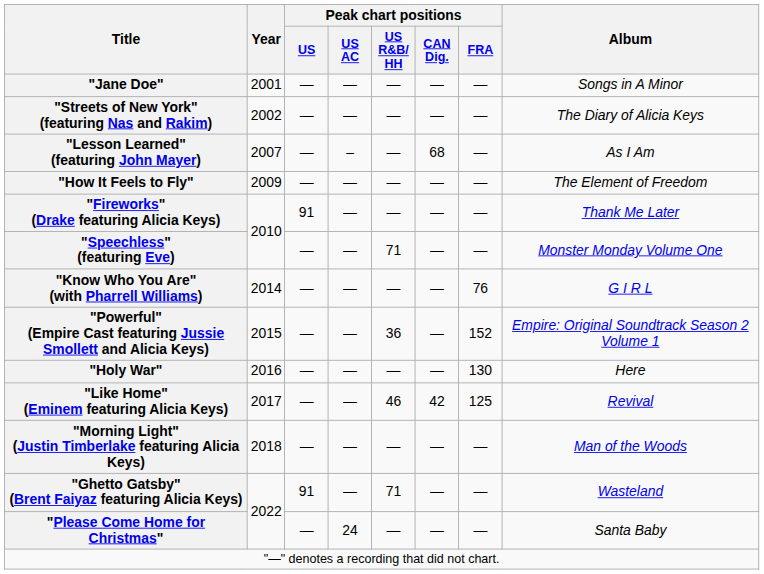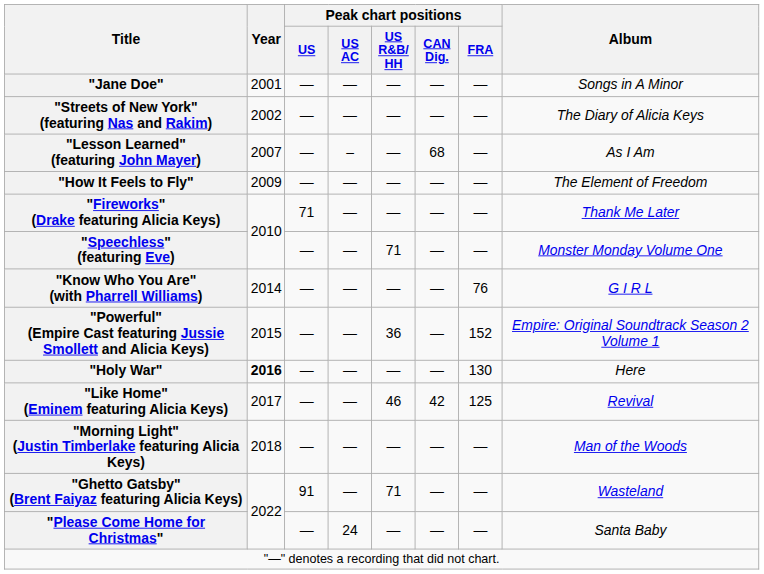 <table class="wikitable plainrowheaders" style="text-align:center;">
 <tr>
 <th scope="col" rowspan="2" style="width:17em;">Title</th>
 <th scope="col" rowspan="2">Year</th>
 <th scope="col" colspan="5">Peak chart positions</th>
 <th scope="col" rowspan="2">Album</th>
 </tr>
 <tr>
 <th scope="col" style="width:3em;font-size:90%;"><a href='#'>US</a><br></th>
 <th scope="col" style="width:3em;font-size:90%;"><a href='#'>US<br>AC</a><br></th>
 <th scope="col" style="width:3em;font-size:90%;"><a href='#'>US<br>R&B/<br>HH</a><br></th>
 <th scope="col" style="width:3em;font-size:90%;"><a href='#'>CAN<br>Dig.</a><br></th>
 <th scope="col" style="width:3em;font-size:90%;"><a href='#'>FRA</a><br></th>
 </tr>
 <tr>
 <th scope="row">"Jane Doe"</th>
 <td>2001</td>
 <td>—</td>
 <td>—</td>
 <td>—</td>
 <td>—</td>
 <td>—</td>
 <td><em>Songs in A Minor</em></td>
 </tr>
 <tr>
 <th scope="row">"Streets of New York"<br><span>(featuring <a href='#'>Nas</a> and <a href='#'>Rakim</a>)</span></th>
 <td>2002</td>
 <td>—</td>
 <td>—</td>
 <td>—</td>
 <td>—</td>
 <td>—</td>
 <td><em>The Diary of Alicia Keys</em></td>
 </tr>
 <tr>
 <th scope="row">"Lesson Learned"<br><span>(featuring <a href='#'>John Mayer</a>)</span></th>
 <td>2007</td>
 <td>—</td>
 <td>–</td>
 <td>—</td>
 <td>68</td>
 <td>—</td>
 <td><em>As I Am</em></td>
 </tr>
 <tr>
 <th scope="row">"How It Feels to Fly"</th>
 <td>2009</td>
 <td>—</td>
 <td>—</td>
 <td>—</td>
 <td>—</td>
 <td>—</td>
 <td><em>The Element of Freedom</em></td>
 </tr>
 <tr>
 <th scope="row">"<a href='#'>Fireworks</a>"<br><span>(<a href='#'>Drake</a> featuring Alicia Keys)</span></th>
 <td rowspan="2">2010</td>
-<td>91</td>
+<td>71</td>
 <td>—</td>
 <td>—</td>
 <td>—</td>
 <td>—</td>
 <td><em><a href='#'>Thank Me Later</a></em></td>
 </tr>
 <tr>
 <th scope="row">"<a href='#'>Speechless</a>"<br><span>(featuring <a href='#'>Eve</a>)</span></th>
 <td>—</td>
 <td>—</td>
 <td>71</td>
 <td>—</td>
 <td>—</td>
 <td><em><a href='#'>Monster Monday Volume One</a></em></td>
 </tr>
 <tr>
 <th scope="row">"Know Who You Are"<br><span>(with <a href='#'>Pharrell Williams</a>)</span></th>
 <td>2014</td>
 <td>—</td>
 <td>—</td>
 <td>—</td>
 <td>—</td>
 <td>76</td>
 <td><em><a href='#'>G I R L</a></em></td>
 </tr>
 <tr>
 <th scope="row">"Powerful"<br><span>(Empire Cast featuring <a href='#'>Jussie Smollett</a> and Alicia Keys)</span></th>
 <td>2015</td>
 <td>—</td>
 <td>—</td>
 <td>36</td>
 <td>—</td>
 <td>152</td>
 <td><em><a href='#'>Empire: Original Soundtrack Season 2 Volume 1</a></em></td>
 </tr>
 <tr>
 <th scope="row">"Holy War"</th>
-<td>2016</td>
+<td><strong>2016</strong></td>
 <td>—</td>
 <td>—</td>
 <td>—</td>
 <td>—</td>
 <td>130</td>
 <td><em>Here</em></td>
 </tr>
 <tr>
 <th scope="row">"Like Home"<br><span>(<a href='#'>Eminem</a> featuring Alicia Keys)</span></th>
 <td>2017</td>
 <td>—</td>
 <td>—</td>
 <td>46</td>
 <td>42</td>
 <td>125</td>
 <td><em><a href='#'>Revival</a></em></td>
 </tr>
 <tr>
 <th scope="row">"Morning Light"<br><span>(<a href='#'>Justin Timberlake</a> featuring Alicia Keys)</span></th>
 <td>2018</td>
 <td>—</td>
 <td>—</td>
 <td>—</td>
 <td>—</td>
 <td>—</td>
 <td><em><a href='#'>Man of the Woods</a></em></td>
 </tr>
 <tr>
 <th scope="row">"Ghetto Gatsby"<br><span>(<a href='#'>Brent Faiyaz</a> featuring Alicia Keys)</span></th>
 <td rowspan="2">2022</td>
 <td>91</td>
 <td>—</td>
 <td>71</td>
 <td>—</td>
 <td>—</td>
 <td><em><a href='#'>Wasteland</a></em></td>
 </tr>
 <tr>
 <th scope="row">"<a href='#'>Please Come Home for Christmas</a>"</th>
 <td>—</td>
 <td>24</td>
 <td>—</td>
 <td>—</td>
 <td>—</td>
 <td><em>Santa Baby</em></td>
 </tr>
 <tr>
 <td colspan="14" style="font-size:90%">"—" denotes a recording that did not chart.</td>
 </tr>
 </table>
